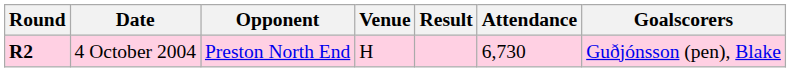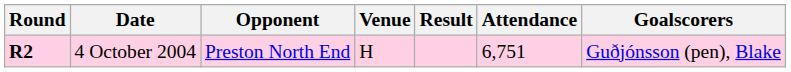 <table class="wikitable">
 <tr>
 <th>Round</th>
 <th>Date</th>
 <th>Opponent</th>
 <th>Venue</th>
 <th>Result</th>
 <th>Attendance</th>
 <th>Goalscorers</th>
 </tr>
 <tr style="background-color: #ffd0e3;">
 <td><strong>R2</strong></td>
 <td>4 October 2004</td>
 <td><a href='#'>Preston North End</a></td>
 <td>H</td>
 <td></td>
-<td>6,730</td>
+<td>6,751</td>
 <td><a href='#'>Guðjónsson</a> (pen), <a href='#'>Blake</a></td>
 </tr>
 </table>
